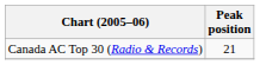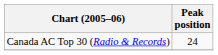 <table class="wikitable">
 <tr>
 <th>Chart (2005–06)</th>
 <th>Peak<br>position</th>
 </tr>
 <tr>
 <td>Canada AC Top 30 (<em><a href='#'>Radio & Records</a></em>)</td>
-<td style="text-align:center;">21</td>
+<td style="text-align:center;">24</td>
 </tr>
 <tr>
 </tr>
 <tr>
 </tr>
 <tr>
 </tr>
 </table>
